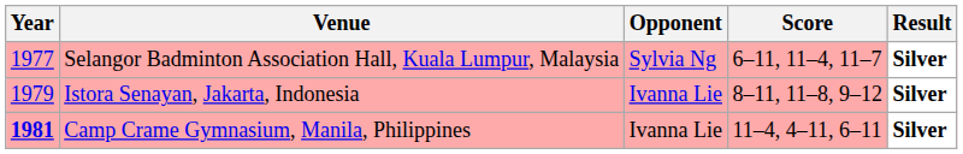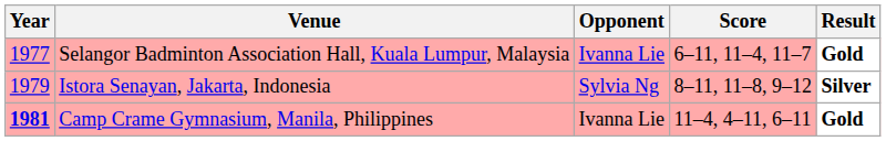 <table class="sortable wikitable" style="font-size: 90%;">
 <tr>
 <th>Year</th>
 <th>Venue</th>
 <th>Opponent</th>
 <th>Score</th>
 <th>Result</th>
 </tr>
 <tr style="background:#FFAAAA">
 <td align="center"><a href='#'>1977</a></td>
 <td align="left">Selangor Badminton Association Hall, <a href='#'>Kuala Lumpur</a>, Malaysia</td>
-<td align="left"> <a href='#'>Sylvia Ng</a></td>
+<td align="left"> <a href='#'>Ivanna Lie</a></td>
 <td align="left">6–11, 11–4, 11–7</td>
-<td style="text-align:left; background:white"> <strong>Silver</strong></td>
+<td style="text-align:left; background:white"> <strong>Gold</strong></td>
 </tr>
 <tr style="background:#FFAAAA">
 <td align="center"><a href='#'>1979</a></td>
 <td align="left"><a href='#'>Istora Senayan</a>, <a href='#'>Jakarta</a>, Indonesia</td>
-<td align="left"> <a href='#'>Ivanna Lie</a></td>
+<td align="left"> <a href='#'>Sylvia Ng</a></td>
 <td align="left">8–11, 11–8, 9–12</td>
 <td style="text-align:left; background:white"> <strong>Silver</strong></td>
 </tr>
 <tr style="background:#FFAAAA">
 <td align="center"><strong><a href='#'>1981</a></strong></td>
 <td align="left"><a href='#'>Camp Crame Gymnasium</a>, <a href='#'>Manila</a>, Philippines</td>
 <td align="left"> Ivanna Lie</td>
 <td align="left">11–4, 4–11, 6–11</td>
-<td style="text-align:left; background:white"> <strong>Silver</strong></td>
+<td style="text-align:left; background:white"> <strong>Gold</strong></td>
 </tr>
 </table>
